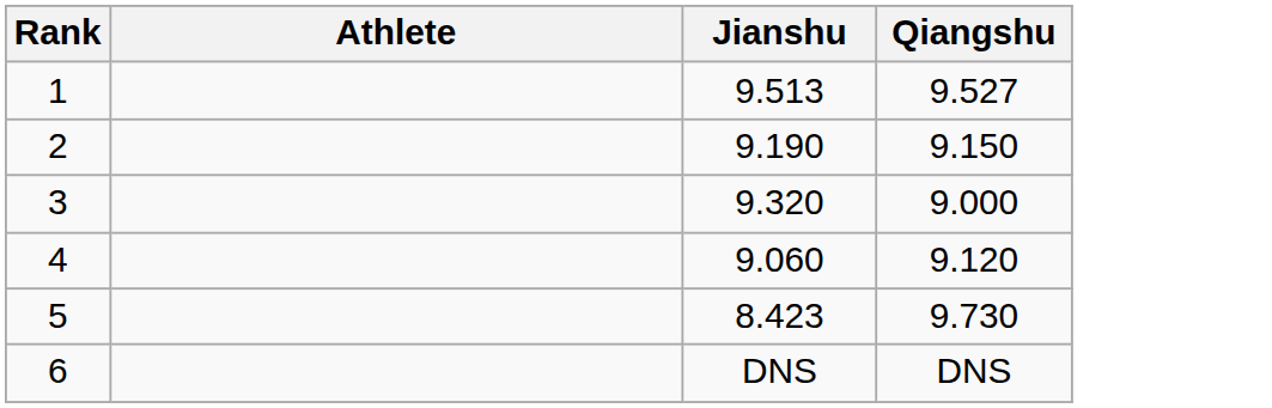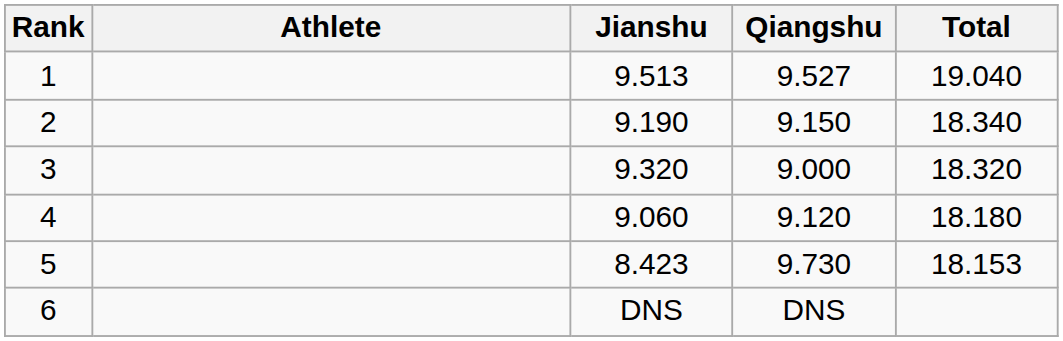 <table class="wikitable" style="text-align:center">
 <tr>
 <th width=20>Rank</th>
 <th width=250>Athlete</th>
 <th width=80>Jianshu</th>
 <th width=80>Qiangshu</th>
+<th width=80>Total</th>
 </tr>
 <tr>
 <td>1</td>
 <td align="left"></td>
 <td>9.513</td>
 <td>9.527</td>
+<td>19.040</td>
 </tr>
 <tr>
 <td>2</td>
 <td align="left"></td>
 <td>9.190</td>
 <td>9.150</td>
+<td>18.340</td>
 </tr>
 <tr>
 <td>3</td>
 <td align="left"></td>
 <td>9.320</td>
 <td>9.000</td>
+<td>18.320</td>
 </tr>
 <tr>
 <td>4</td>
 <td align="left"></td>
 <td>9.060</td>
 <td>9.120</td>
+<td>18.180</td>
 </tr>
 <tr>
 <td>5</td>
 <td align="left"></td>
 <td>8.423</td>
 <td>9.730</td>
+<td>18.153</td>
 </tr>
 <tr>
 <td>6</td>
 <td align="left"></td>
 <td>DNS</td>
 <td>DNS</td>
+<td></td>
 </tr>
 </table>
